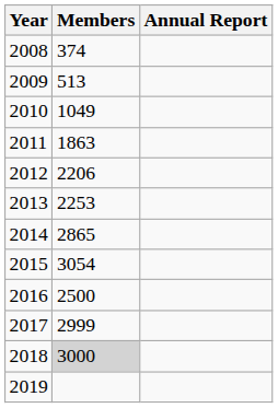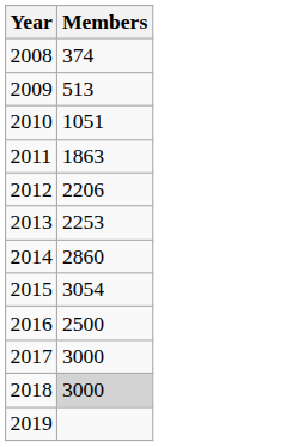 <table class="wikitable">
 <tr>
 <th>Year</th>
 <th>Members</th>
-<th>Annual Report</th>
 </tr>
 <tr>
 <td>2008</td>
 <td>374</td>
-<td></td>
 </tr>
 <tr>
 <td>2009</td>
 <td>513</td>
-<td></td>
 </tr>
 <tr>
 <td>2010</td>
-<td>1049</td>
-<td></td>
+<td>1051</td>
 </tr>
 <tr>
 <td>2011</td>
 <td>1863</td>
-<td></td>
 </tr>
 <tr>
 <td>2012</td>
 <td>2206</td>
-<td></td>
 </tr>
 <tr>
 <td>2013</td>
 <td>2253</td>
-<td></td>
 </tr>
 <tr>
 <td>2014</td>
-<td>2865</td>
-<td></td>
+<td>2860</td>
 </tr>
 <tr>
 <td>2015</td>
 <td>3054</td>
-<td></td>
 </tr>
 <tr>
 <td>2016</td>
 <td>2500</td>
-<td></td>
 </tr>
 <tr>
 <td>2017</td>
-<td>2999</td>
-<td></td>
+<td>3000</td>
 </tr>
 <tr>
 <td>2018</td>
 <td style="background: lightgrey;">3000</td>
-<td></td>
 </tr>
 <tr>
 <td>2019</td>
 <td></td>
-<td></td>
 </tr>
 </table>
